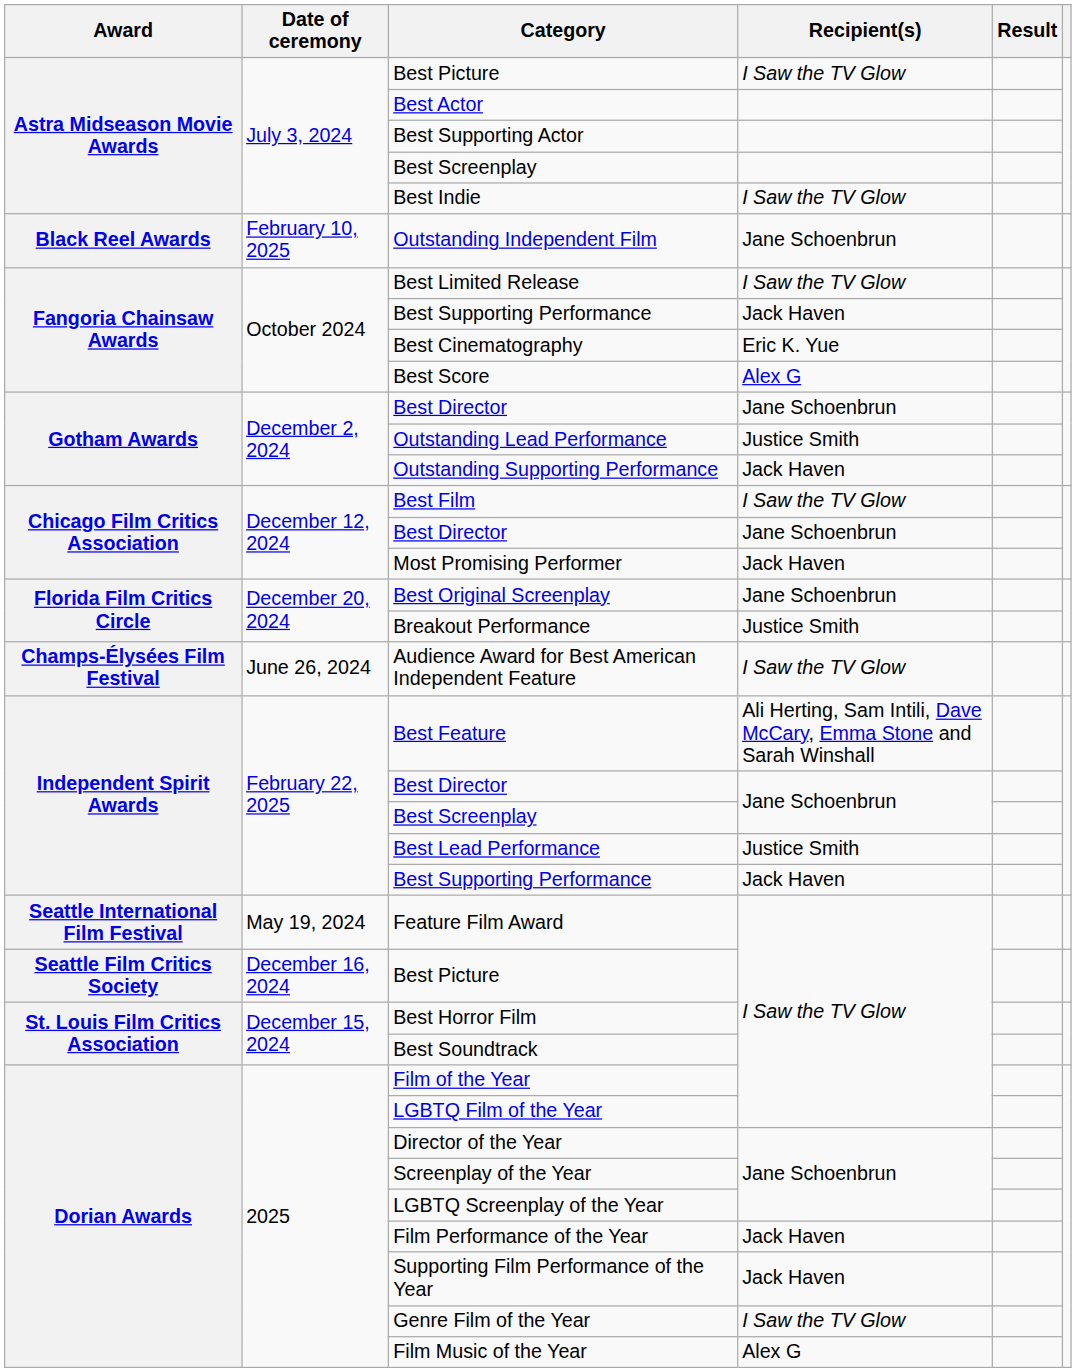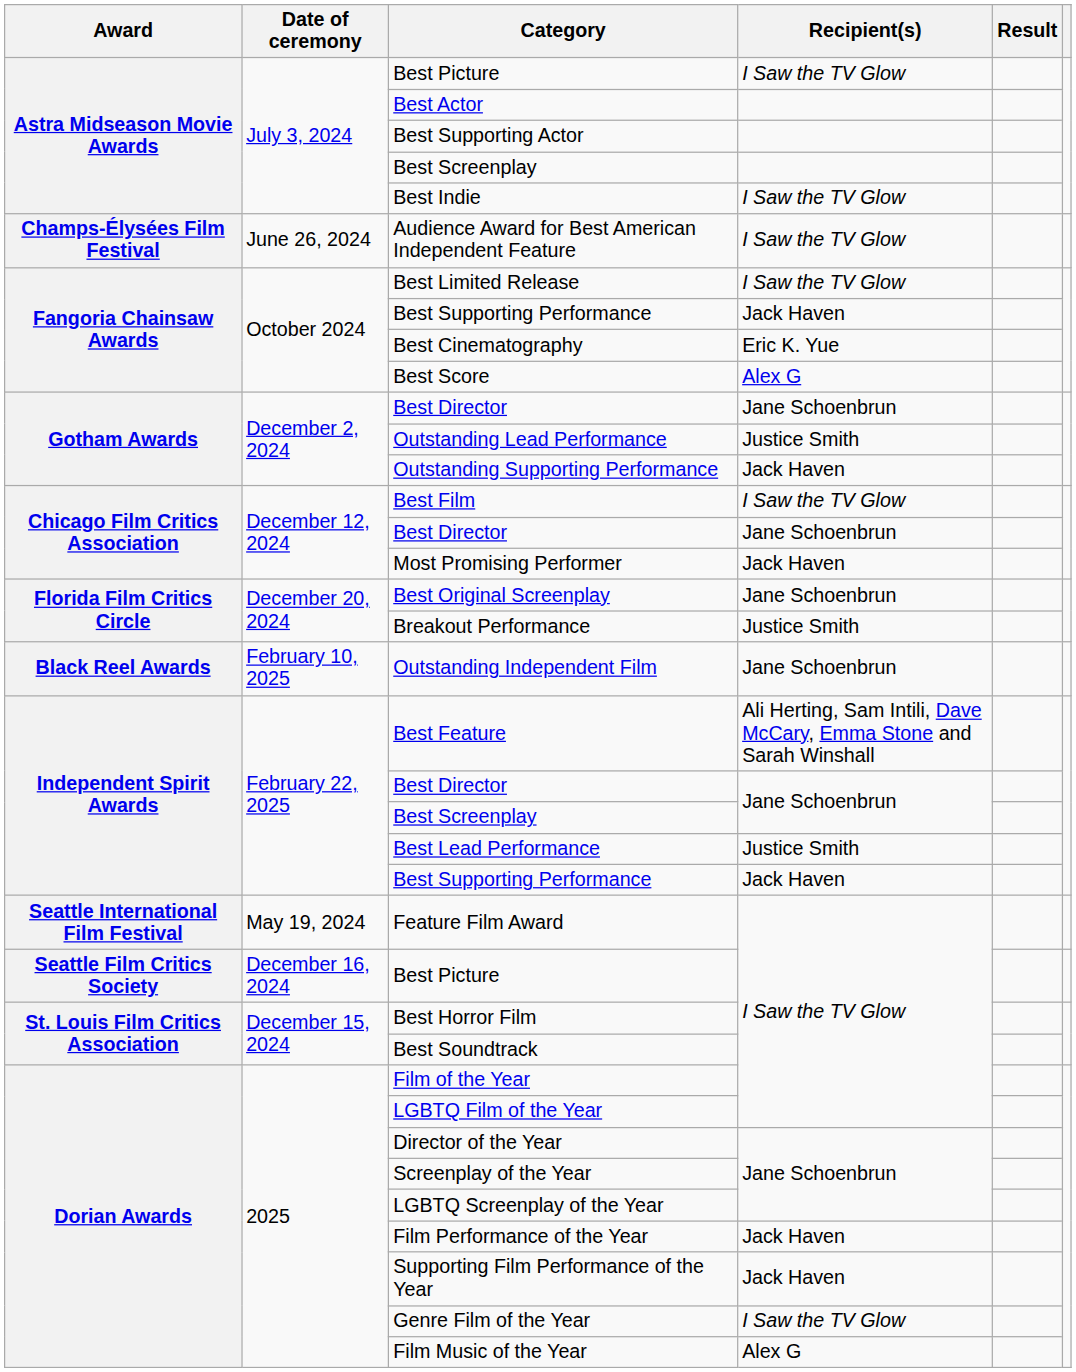 <table class="wikitable sortable plainrowheaders">
 <tr>
 <th scope="col">Award</th>
 <th scope="col">Date of ceremony</th>
 <th scope="col">Category</th>
 <th width=200 scope="col">Recipient(s)</th>
 <th scope="col">Result</th>
 <th scope="col" class="unsortable"></th>
 </tr>
 <tr>
 <th rowspan="5" scope="row"><a href='#'>Astra Midseason Movie Awards</a></th>
 <td rowspan="5"><a href='#'>July 3, 2024</a></td>
 <td>Best Picture</td>
 <td><em>I Saw the TV Glow</em></td>
 <td></td>
 <td rowspan="5" align="center"><br></td>
 </tr>
 <tr>
 <td><a href='#'>Best Actor</a></td>
 <td></td>
 <td></td>
 </tr>
 <tr>
 <td>Best Supporting Actor</td>
 <td></td>
 <td></td>
 </tr>
 <tr>
 <td>Best Screenplay</td>
 <td></td>
 <td></td>
 </tr>
 <tr>
 <td>Best Indie</td>
 <td><em>I Saw the TV Glow</em></td>
 <td></td>
 </tr>
 <tr>
-<th scope="row"><a href='#'>Black Reel Awards</a></th>
-<td><a href='#'>February 10, 2025</a></td>
-<td><a href='#'>Outstanding Independent Film</a></td>
-<td>Jane Schoenbrun</td>
+<th scope="row"><a href='#'>Champs-Élysées Film Festival</a></th>
+<td>June 26, 2024</td>
+<td>Audience Award for Best American Independent Feature</td>
+<td><em>I Saw the TV Glow</em></td>
 <td></td>
-<td align=center></td>
+<td align="center"></td>
 </tr>
 <tr>
 <th rowspan="4" scope="row"><a href='#'>Fangoria Chainsaw Awards</a></th>
 <td rowspan="4">October 2024</td>
 <td>Best Limited Release</td>
 <td><em>I Saw the TV Glow</em></td>
 <td></td>
 <td rowspan="4" align="center"></td>
 </tr>
 <tr>
 <td>Best Supporting Performance</td>
 <td>Jack Haven</td>
 <td></td>
 </tr>
 <tr>
 <td>Best Cinematography</td>
 <td>Eric K. Yue</td>
 <td></td>
 </tr>
 <tr>
 <td>Best Score</td>
 <td><a href='#'>Alex G</a></td>
 <td></td>
 </tr>
 <tr>
 <th scope="row" rowspan="3"><a href='#'>Gotham Awards</a></th>
 <td rowspan="3"><a href='#'>December 2, 2024</a></td>
 <td><a href='#'>Best Director</a></td>
 <td>Jane Schoenbrun</td>
 <td></td>
 <td align="center" rowspan="3"></td>
 </tr>
 <tr>
 <td><a href='#'>Outstanding Lead Performance</a></td>
 <td>Justice Smith</td>
 <td></td>
 </tr>
 <tr>
 <td><a href='#'>Outstanding Supporting Performance</a></td>
 <td>Jack Haven</td>
 <td></td>
 </tr>
 <tr>
 <th rowspan="3" scope="row"><a href='#'>Chicago Film Critics Association</a></th>
 <td rowspan="3"><a href='#'>December 12, 2024</a></td>
 <td><a href='#'>Best Film</a></td>
 <td><em>I Saw the TV Glow</em></td>
 <td></td>
 <td align="center" rowspan="3"></td>
 </tr>
 <tr>
 <td><a href='#'>Best Director</a></td>
 <td>Jane Schoenbrun</td>
 <td></td>
 </tr>
 <tr>
 <td>Most Promising Performer</td>
 <td>Jack Haven</td>
 <td></td>
 </tr>
 <tr>
 <th rowspan="2" scope="row"><a href='#'>Florida Film Critics Circle</a></th>
 <td rowspan="2"><a href='#'>December 20, 2024</a></td>
 <td><a href='#'>Best Original Screenplay</a></td>
 <td>Jane Schoenbrun</td>
 <td></td>
 <td align="center" rowspan="2"></td>
 </tr>
 <tr>
 <td>Breakout Performance</td>
 <td>Justice Smith</td>
 <td></td>
 </tr>
 <tr>
-<th scope="row"><a href='#'>Champs-Élysées Film Festival</a></th>
-<td>June 26, 2024</td>
-<td>Audience Award for Best American Independent Feature</td>
-<td><em>I Saw the TV Glow</em></td>
+<th scope="row"><a href='#'>Black Reel Awards</a></th>
+<td><a href='#'>February 10, 2025</a></td>
+<td><a href='#'>Outstanding Independent Film</a></td>
+<td>Jane Schoenbrun</td>
 <td></td>
-<td align="center"></td>
+<td align=center></td>
 </tr>
 <tr>
 <th scope="row" rowspan="5"><a href='#'>Independent Spirit Awards</a></th>
 <td rowspan="5"><a href='#'>February 22, 2025</a></td>
 <td><a href='#'>Best Feature</a></td>
 <td>Ali Herting, Sam Intili, <a href='#'>Dave McCary</a>, <a href='#'>Emma Stone</a> and Sarah Winshall</td>
 <td></td>
 <td rowspan="5"></td>
 </tr>
 <tr>
 <td><a href='#'>Best Director</a></td>
 <td rowspan="2">Jane Schoenbrun</td>
 <td></td>
 </tr>
 <tr>
 <td><a href='#'>Best Screenplay</a></td>
 <td></td>
 </tr>
 <tr>
 <td><a href='#'>Best Lead Performance</a></td>
 <td>Justice Smith</td>
 <td></td>
 </tr>
 <tr>
 <td><a href='#'>Best Supporting Performance</a></td>
 <td>Jack Haven</td>
 <td></td>
 </tr>
 <tr>
 <th scope="row"><a href='#'>Seattle International Film Festival</a></th>
 <td>May 19, 2024</td>
 <td>Feature Film Award</td>
 <td rowspan="6"><em>I Saw the TV Glow</em></td>
 <td></td>
 <td align="center"></td>
 </tr>
 <tr>
 <th scope="row" rowspan="1"><a href='#'>Seattle Film Critics Society</a></th>
 <td rowspan="1"><a href='#'>December 16, 2024</a></td>
 <td>Best Picture</td>
 <td></td>
 <td align="center" rowspan="1"></td>
 </tr>
 <tr>
 <th rowspan="2" scope="row"><a href='#'>St. Louis Film Critics Association</a></th>
 <td rowspan="2"><a href='#'>December 15, 2024</a></td>
 <td>Best Horror Film</td>
 <td></td>
 <td align="center" rowspan="2"></td>
 </tr>
 <tr>
 <td>Best Soundtrack</td>
 <td></td>
 </tr>
 <tr>
 <th rowspan="9" scope="row"><a href='#'>Dorian Awards</a></th>
 <td rowspan=9>2025</td>
 <td><a href='#'>Film of the Year</a></td>
 <td></td>
 <td rowspan=9></td>
 </tr>
 <tr>
 <td><a href='#'>LGBTQ Film of the Year</a></td>
 <td></td>
 </tr>
 <tr>
 <td>Director of the Year</td>
 <td rowspan=3>Jane Schoenbrun</td>
 <td></td>
 </tr>
 <tr>
 <td>Screenplay of the Year</td>
 <td></td>
 </tr>
 <tr>
 <td>LGBTQ Screenplay of the Year</td>
 <td></td>
 </tr>
 <tr>
 <td>Film Performance of the Year</td>
 <td>Jack Haven</td>
 <td></td>
 </tr>
 <tr>
 <td>Supporting Film Performance of the Year</td>
 <td>Jack Haven</td>
 <td></td>
 </tr>
 <tr>
 <td>Genre Film of the Year</td>
 <td><em>I Saw the TV Glow</em></td>
 <td></td>
 </tr>
 <tr>
 <td>Film Music of the Year</td>
 <td>Alex G</td>
 <td></td>
 </tr>
 </table>
